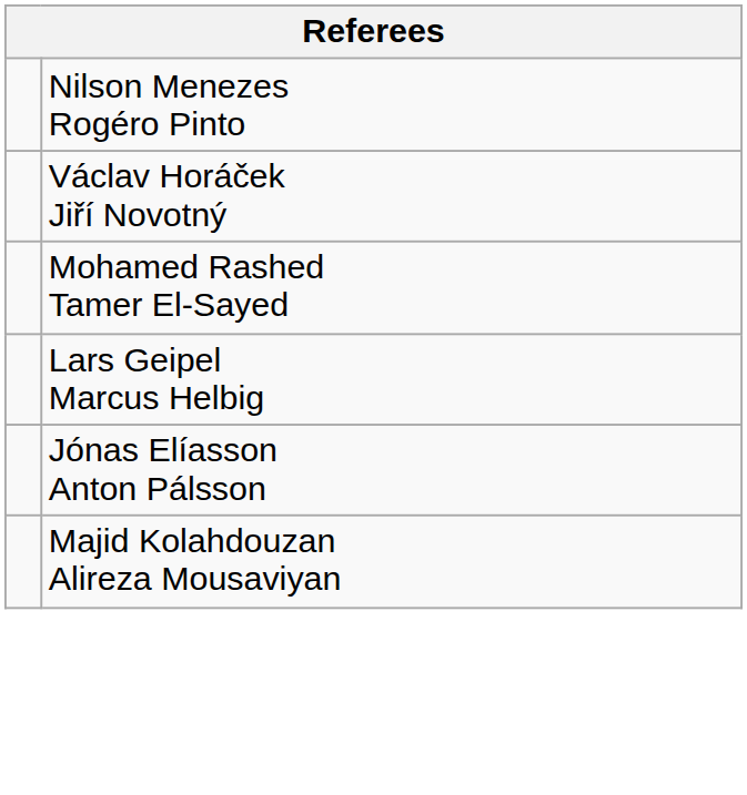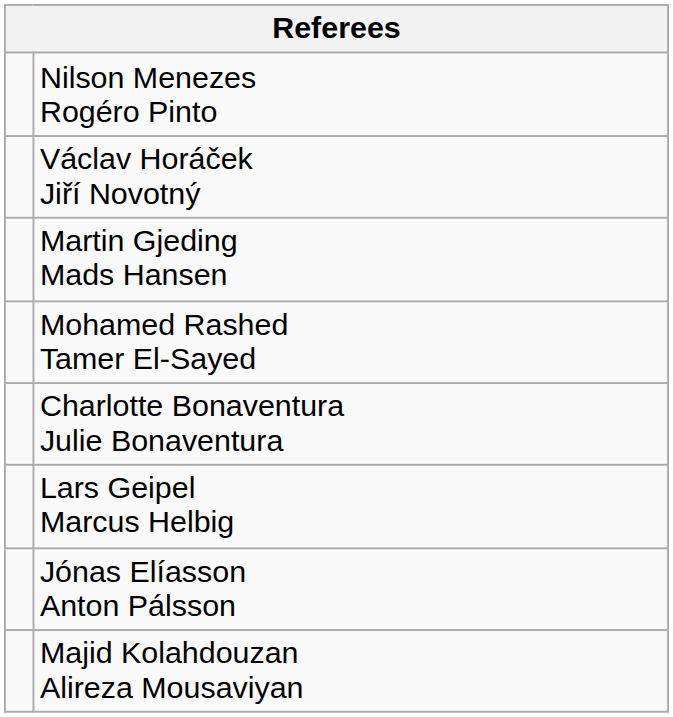 <table class="wikitable" style="width:350px;">
 <tr>
 <th colspan=2>Referees</th>
 </tr>
 <tr>
 <td align=left></td>
 <td>Nilson Menezes<br>Rogéro Pinto</td>
 </tr>
 <tr>
 <td align=left></td>
 <td>Václav Horáček<br>Jiří Novotný</td>
 </tr>
 <tr>
 <td align=left></td>
+<td>Martin Gjeding<br>Mads Hansen</td>
+</tr>
+<tr>
+<td align=left></td>
 <td>Mohamed Rashed<br>Tamer El-Sayed</td>
+</tr>
+<tr>
+<td align=left></td>
+<td>Charlotte Bonaventura<br>Julie Bonaventura</td>
 </tr>
 <tr>
 <td align=left></td>
 <td>Lars Geipel<br>Marcus Helbig</td>
 </tr>
 <tr>
 <td align=left></td>
 <td>Jónas Elíasson<br>Anton Pálsson</td>
 </tr>
 <tr>
 <td align=left></td>
 <td>Majid Kolahdouzan<br>Alireza Mousaviyan</td>
 </tr>
 </table>
